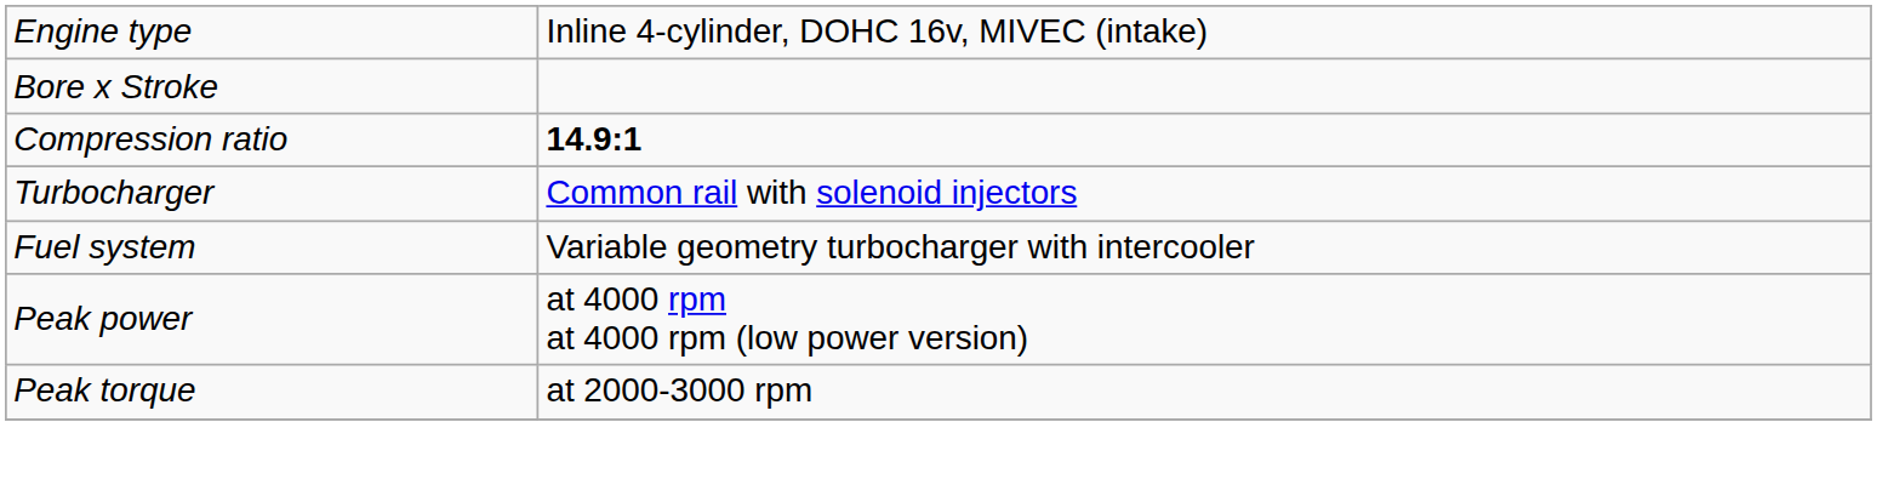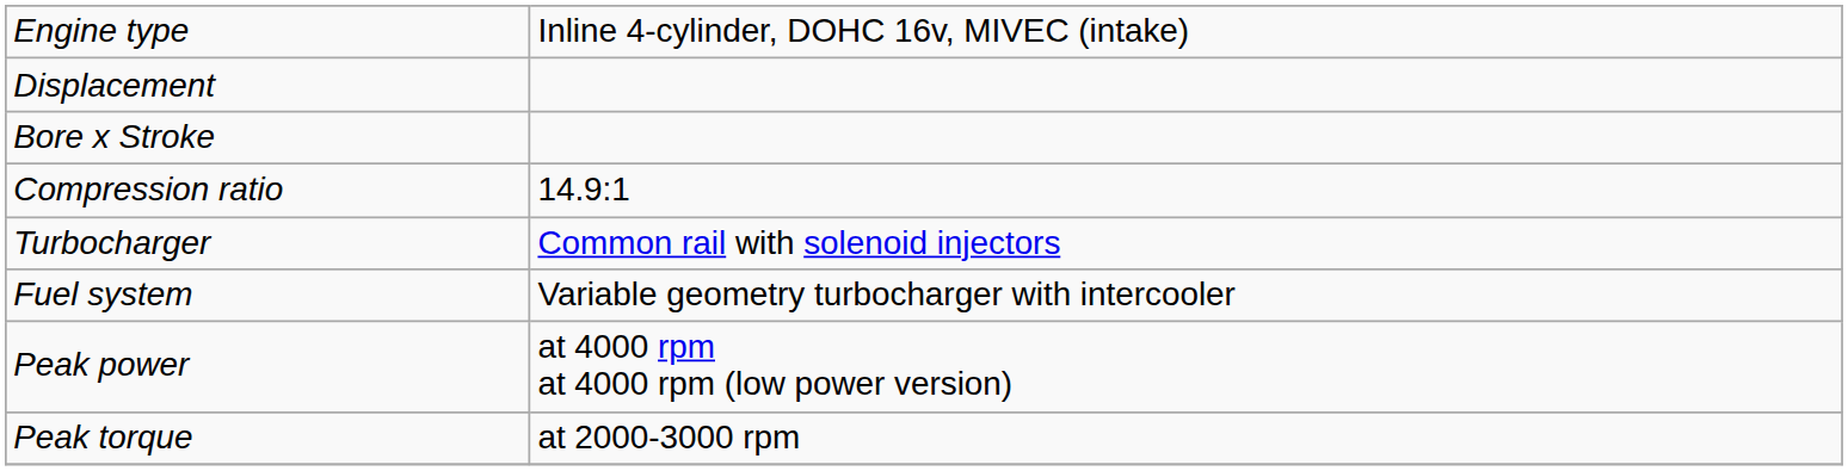 <table class="wikitable" width="70%">
 <tr>
 <td><em>Engine type</em></td>
 <td>Inline 4-cylinder, DOHC 16v, MIVEC (intake)</td>
+</tr>
+<tr>
+<td><em>Displacement</em></td>
+<td></td>
 </tr>
 <tr>
 <td><em>Bore x Stroke</em></td>
 <td></td>
 </tr>
 <tr>
 <td><em>Compression ratio</em></td>
-<td><strong>14.9:1 </strong></td>
+<td>14.9:1 </td>
 </tr>
 <tr>
 <td><em>Turbocharger</em></td>
 <td><a href='#'>Common rail</a> with <a href='#'>solenoid injectors</a><br></td>
 </tr>
 <tr>
 <td><em>Fuel system</em></td>
 <td>Variable geometry turbocharger with intercooler</td>
 </tr>
 <tr>
 <td><em>Peak power</em></td>
 <td> at 4000 <a href='#'>rpm</a><br> at 4000 rpm (low power version)</td>
 </tr>
 <tr>
 <td><em>Peak torque</em></td>
 <td> at 2000-3000 rpm</td>
 </tr>
 <tr>
 </tr>
 </table>
